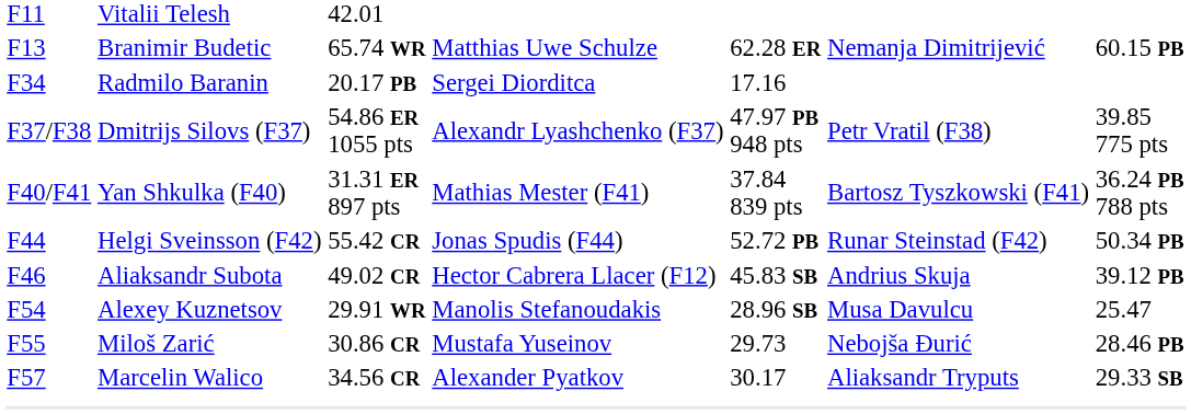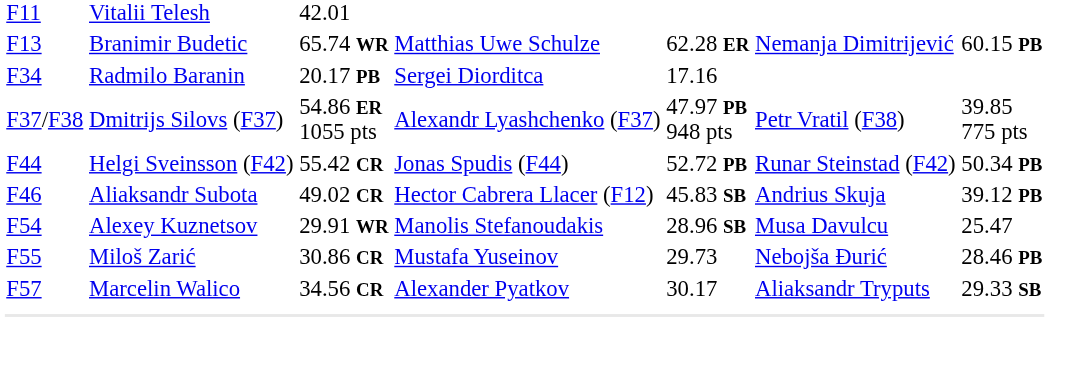 <table>
 <tr>
 <td><a href='#'>F11</a></td>
 <td><a href='#'>Vitalii Telesh</a><br></td>
 <td>42.01</td>
 <td></td>
 <td></td>
 <td></td>
 <td></td>
 </tr>
 <tr>
 <td><a href='#'>F13</a></td>
 <td><a href='#'>Branimir Budetic</a><br></td>
 <td>65.74 <small><strong>WR</strong></small></td>
 <td><a href='#'>Matthias Uwe Schulze</a><br></td>
 <td>62.28 <small><strong>ER</strong></small></td>
 <td><a href='#'>Nemanja Dimitrijević</a><br></td>
 <td>60.15 <small><strong>PB</strong></small></td>
 </tr>
 <tr>
 <td><a href='#'>F34</a></td>
 <td><a href='#'>Radmilo Baranin</a><br></td>
 <td>20.17 <small><strong>PB</strong></small></td>
 <td><a href='#'>Sergei Diorditca</a> <br></td>
 <td>17.16</td>
 <td></td>
 <td></td>
 </tr>
 <tr>
 <td><a href='#'>F37</a>/<a href='#'>F38</a></td>
 <td><a href='#'>Dmitrijs Silovs</a> (<a href='#'>F37</a>)<br></td>
 <td>54.86 <small><strong>ER</strong></small><br>1055 pts</td>
 <td><a href='#'>Alexandr Lyashchenko</a> (<a href='#'>F37</a>)<br></td>
 <td>47.97  <small><strong>PB</strong></small><br>948 pts</td>
 <td><a href='#'>Petr Vratil</a> (<a href='#'>F38</a>)<br></td>
 <td>39.85<br>775 pts</td>
-</tr>
-<tr>
-<td><a href='#'>F40</a>/<a href='#'>F41</a></td>
-<td><a href='#'>Yan Shkulka</a> (<a href='#'>F40</a>)<br></td>
-<td>31.31 <small><strong>ER</strong></small><br>897 pts</td>
-<td><a href='#'>Mathias Mester</a> (<a href='#'>F41</a>)<br></td>
-<td>37.84 <br>839 pts</td>
-<td><a href='#'>Bartosz Tyszkowski</a> (<a href='#'>F41</a>)<br></td>
-<td>36.24 <small><strong>PB</strong></small><br>788 pts</td>
 </tr>
 <tr>
 <td><a href='#'>F44</a></td>
 <td><a href='#'>Helgi Sveinsson</a> (<a href='#'>F42</a>)<br></td>
 <td>55.42 <small><strong>CR</strong></small></td>
 <td><a href='#'>Jonas Spudis</a> (<a href='#'>F44</a>)<br></td>
 <td>52.72 <small><strong>PB</strong></small></td>
 <td><a href='#'>Runar Steinstad</a> (<a href='#'>F42</a>)<br></td>
 <td>50.34 <small><strong>PB</strong></small></td>
 </tr>
 <tr>
 <td><a href='#'>F46</a></td>
 <td><a href='#'>Aliaksandr Subota</a><br></td>
 <td>49.02 <small><strong>CR</strong></small></td>
 <td><a href='#'>Hector Cabrera Llacer</a> (<a href='#'>F12</a>)<br></td>
 <td>45.83 <small><strong>SB</strong></small></td>
 <td><a href='#'>Andrius Skuja</a><br></td>
 <td>39.12 <small><strong>PB</strong></small></td>
 </tr>
 <tr>
 <td><a href='#'>F54</a></td>
 <td><a href='#'>Alexey Kuznetsov</a><br></td>
 <td>29.91 <small><strong>WR</strong></small></td>
 <td><a href='#'>Manolis Stefanoudakis</a> <br></td>
 <td>28.96 <small><strong>SB</strong></small></td>
 <td><a href='#'>Musa Davulcu</a><br></td>
 <td>25.47</td>
 </tr>
 <tr>
 <td><a href='#'>F55</a></td>
 <td><a href='#'>Miloš Zarić</a><br></td>
 <td>30.86 <small><strong>CR</strong></small></td>
 <td><a href='#'>Mustafa Yuseinov</a> <br></td>
 <td>29.73</td>
 <td><a href='#'>Nebojša Đurić</a><br></td>
 <td>28.46 <small><strong>PB</strong></small></td>
 </tr>
 <tr>
 <td><a href='#'>F57</a></td>
 <td><a href='#'>Marcelin Walico</a><br></td>
 <td>34.56 <small><strong>CR</strong></small></td>
 <td><a href='#'>Alexander Pyatkov</a> <br></td>
 <td>30.17</td>
 <td><a href='#'>Aliaksandr Tryputs</a><br></td>
 <td>29.33 <small><strong>SB</strong></small></td>
 </tr>
 <tr>
 <td colspan=7></td>
 </tr>
 <tr>
 </tr>
 <tr bgcolor= e8e8e8>
 <td colspan=7></td>
 </tr>
 </table>
